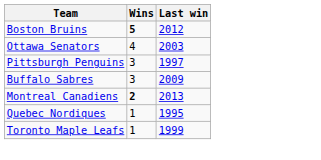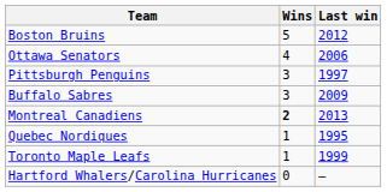 <table class="wikitable">
 <tr>
 <th>Team</th>
 <th>Wins</th>
 <th>Last win</th>
 </tr>
 <tr>
 <td><a href='#'>Boston Bruins</a></td>
-<td><strong>5</strong></td>
+<td>5</td>
 <td><a href='#'>2012</a></td>
 </tr>
 <tr>
 <td><a href='#'>Ottawa Senators</a></td>
 <td>4</td>
-<td><a href='#'>2003</a></td>
+<td><a href='#'>2006</a></td>
 </tr>
 <tr>
 <td><a href='#'>Pittsburgh Penguins</a></td>
 <td>3</td>
 <td><a href='#'>1997</a></td>
 </tr>
 <tr>
 <td><a href='#'>Buffalo Sabres</a></td>
 <td>3</td>
 <td><a href='#'>2009</a></td>
 </tr>
 <tr>
 <td><a href='#'>Montreal Canadiens</a></td>
 <td><strong>2</strong></td>
 <td><a href='#'>2013</a></td>
 </tr>
 <tr>
 <td><a href='#'>Quebec Nordiques</a></td>
 <td>1</td>
 <td><a href='#'>1995</a></td>
 </tr>
 <tr>
 <td><a href='#'>Toronto Maple Leafs</a></td>
 <td>1</td>
 <td><a href='#'>1999</a></td>
 </tr>
+<tr>
+<td><a href='#'>Hartford Whalers</a>/<a href='#'>Carolina Hurricanes</a></td>
+<td>0</td>
+<td>—</td>
+</tr>
 </table>
